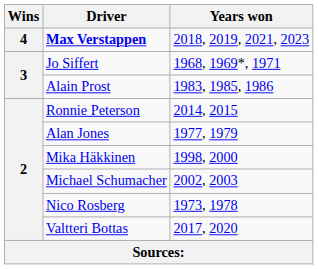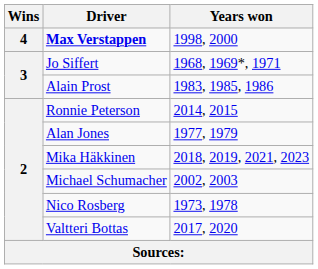 <table class="wikitable" style="font-size: 95%;">
 <tr>
 <th>Wins</th>
 <th>Driver</th>
 <th>Years won</th>
 </tr>
 <tr>
 <th>4</th>
 <td> <strong><a href='#'>Max Verstappen</a></strong></td>
-<td><a href='#'>2018</a>, <a href='#'>2019</a>, <a href='#'>2021</a>, <a href='#'>2023</a></td>
+<td><a href='#'>1998</a>, <a href='#'>2000</a></td>
 </tr>
 <tr>
 <th rowspan="2">3</th>
 <td> <a href='#'>Jo Siffert</a></td>
 <td><span><a href='#'>1968</a>, <a href='#'>1969</a>*</span>, <a href='#'>1971</a></td>
 </tr>
 <tr>
 <td> <a href='#'>Alain Prost</a></td>
 <td><a href='#'>1983</a>, <a href='#'>1985</a>, <a href='#'>1986</a></td>
 </tr>
 <tr>
 <th rowspan="6">2</th>
 <td> <a href='#'>Ronnie Peterson</a></td>
 <td><a href='#'>2014</a>, <a href='#'>2015</a></td>
 </tr>
 <tr>
 <td> <a href='#'>Alan Jones</a></td>
 <td><a href='#'>1977</a>, <a href='#'>1979</a></td>
 </tr>
 <tr>
 <td> <a href='#'>Mika Häkkinen</a></td>
-<td><a href='#'>1998</a>, <a href='#'>2000</a></td>
+<td><a href='#'>2018</a>, <a href='#'>2019</a>, <a href='#'>2021</a>, <a href='#'>2023</a></td>
 </tr>
 <tr>
 <td> <a href='#'>Michael Schumacher</a></td>
 <td><a href='#'>2002</a>, <a href='#'>2003</a></td>
 </tr>
 <tr>
 <td> <a href='#'>Nico Rosberg</a></td>
 <td><a href='#'>1973</a>, <a href='#'>1978</a></td>
 </tr>
 <tr>
 <td> <a href='#'>Valtteri Bottas</a></td>
 <td><a href='#'>2017</a>, <a href='#'>2020</a></td>
 </tr>
 <tr>
 <th colspan=3>Sources:</th>
 </tr>
 </table>
